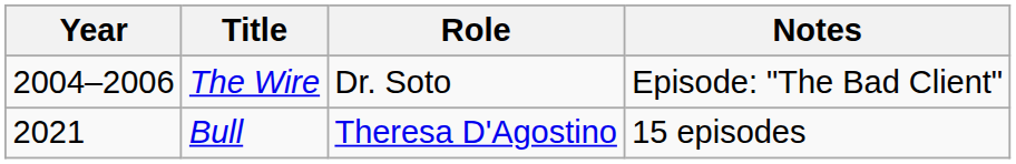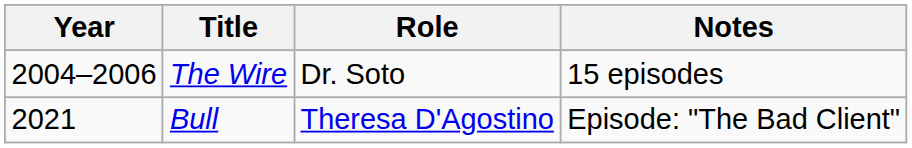 <table class="wikitable sortable">
 <tr>
 <th>Year</th>
 <th>Title</th>
 <th>Role</th>
 <th>Notes</th>
 </tr>
 <tr>
 <td>2004–2006</td>
 <td><em><a href='#'>The Wire</a></em></td>
 <td>Dr. Soto</td>
-<td>Episode: "The Bad Client"</td>
+<td>15 episodes</td>
 </tr>
 <tr>
 <td>2021</td>
 <td><a href='#'><em>Bull</em></a></td>
 <td><a href='#'>Theresa D'Agostino</a></td>
-<td>15 episodes</td>
+<td>Episode: "The Bad Client"</td>
 </tr>
 </table>
